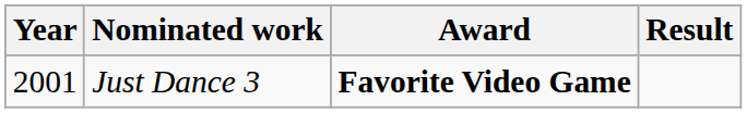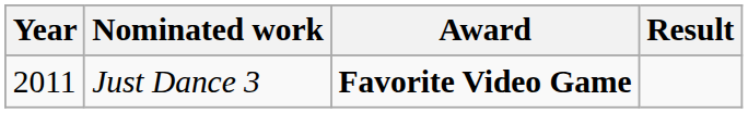 <table class="wikitable">
 <tr>
 <th>Year</th>
 <th>Nominated work</th>
 <th>Award</th>
 <th>Result</th>
 </tr>
 <tr |>
-<td>2001</td>
+<td>2011</td>
 <td><em>Just Dance 3</em></td>
 <td><strong>Favorite Video Game</strong></td>
 <td></td>
 </tr>
 </table>
